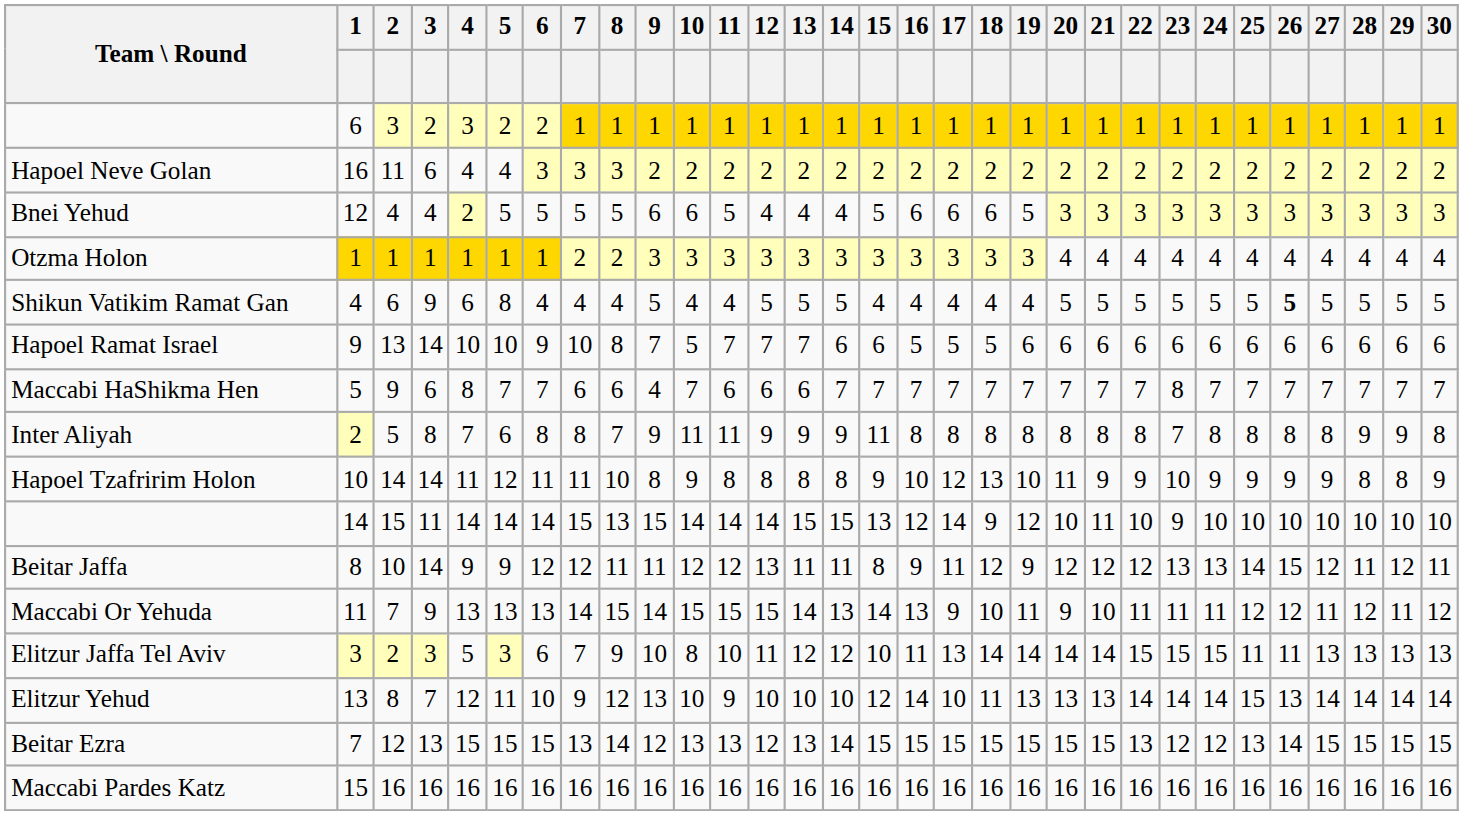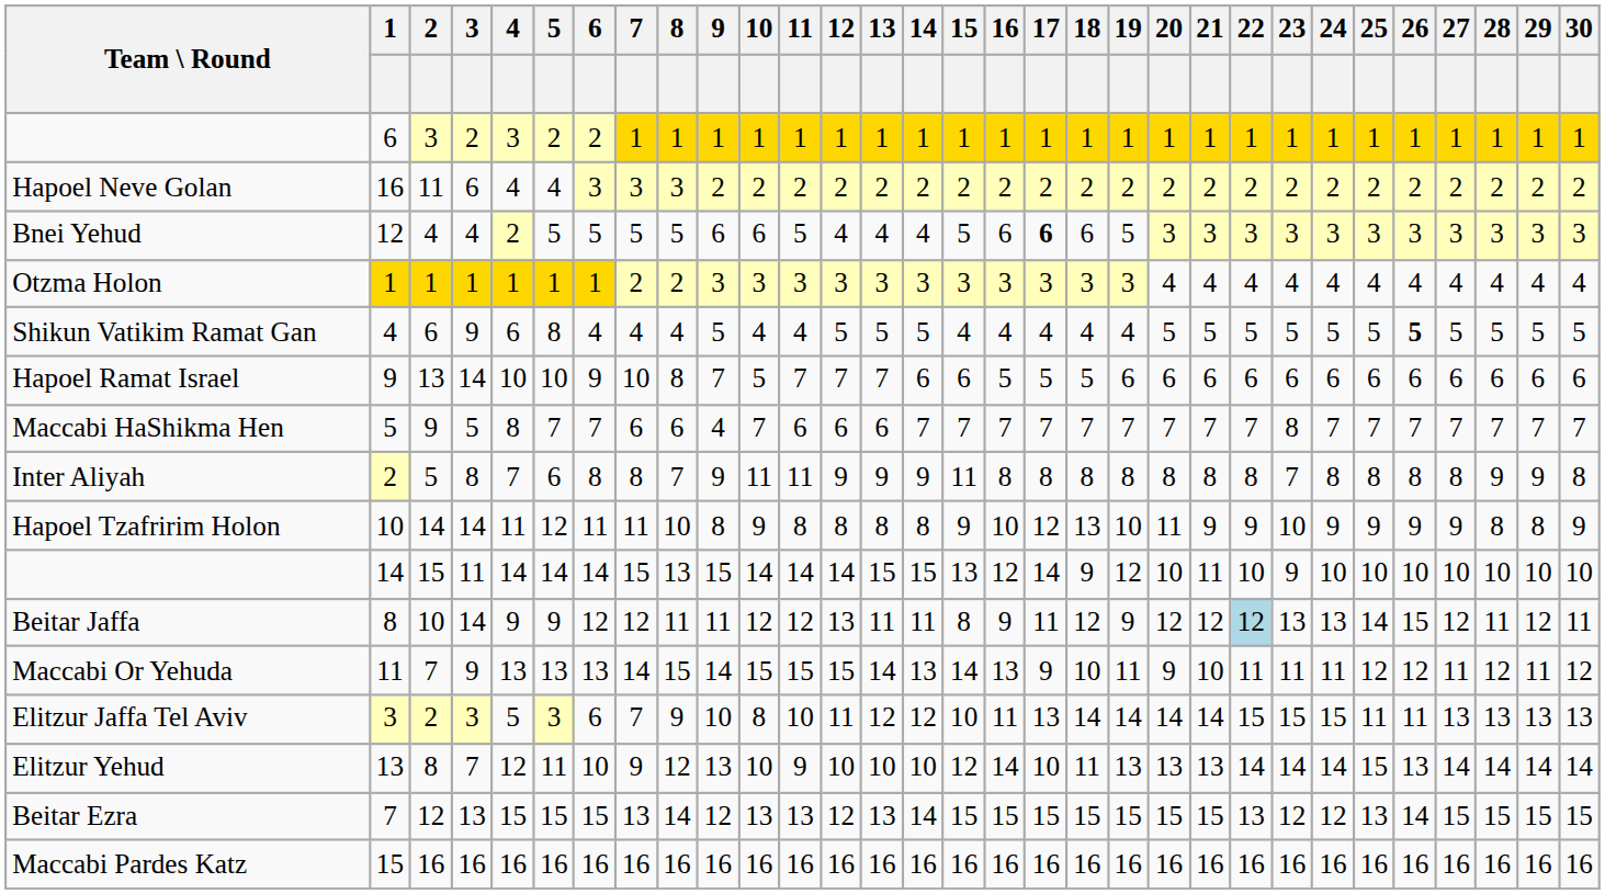 <table class="wikitable sortable" style="font-size: 74%; text-align:center;">
 <tr>
 <th rowspan="2" style="width:150px;">Team \ Round</th>
 <th align=center>1</th>
 <th align=center>2</th>
 <th align=center>3</th>
 <th align=center>4</th>
 <th align=center>5</th>
 <th align=center>6</th>
 <th align=center>7</th>
 <th align=center>8</th>
 <th align=center>9</th>
 <th align=center>10</th>
 <th align=center>11</th>
 <th align=center>12</th>
 <th align=center>13</th>
 <th align=center>14</th>
 <th align=center>15</th>
 <th align=center>16</th>
 <th align=center>17</th>
 <th align=center>18</th>
 <th align=center>19</th>
 <th align=center>20</th>
 <th align=center>21</th>
 <th align=center>22</th>
 <th align=center>23</th>
 <th align=center>24</th>
 <th align=center>25</th>
 <th align=center>26</th>
 <th align=center>27</th>
 <th align=center>28</th>
 <th align=center>29</th>
 <th align=center>30</th>
 </tr>
 <tr>
 <th style="text-align:center; height:20px;"></th>
 <th align=center></th>
 <th align=center></th>
 <th align=center></th>
 <th align=center></th>
 <th align=center></th>
 <th align=center></th>
 <th align=center></th>
 <th align=center></th>
 <th align=center></th>
 <th align=center></th>
 <th align=center></th>
 <th align=center></th>
 <th align=center></th>
 <th align=center></th>
 <th align=center></th>
 <th align=center></th>
 <th align=center></th>
 <th align=center></th>
 <th align=center></th>
 <th align=center></th>
 <th align=center></th>
 <th align=center></th>
 <th align=center></th>
 <th align=center></th>
 <th align=center></th>
 <th align=center></th>
 <th align=center></th>
 <th align=center></th>
 <th align=center></th>
 </tr>
 <tr>
 <td align=left></td>
 <td>6</td>
 <td style=background:#ffb>3</td>
 <td style=background:#ffb>2</td>
 <td style=background:#ffb>3</td>
 <td style=background:#ffb>2</td>
 <td style=background:#ffb>2</td>
 <td style=background:gold>1</td>
 <td style=background:gold>1</td>
 <td style=background:gold>1</td>
 <td style=background:gold>1</td>
 <td style=background:gold>1</td>
 <td style=background:gold>1</td>
 <td style=background:gold>1</td>
 <td style=background:gold>1</td>
 <td style=background:gold>1</td>
 <td style=background:gold>1</td>
 <td style=background:gold>1</td>
 <td style=background:gold>1</td>
 <td style=background:gold>1</td>
 <td style=background:gold>1</td>
 <td style=background:gold>1</td>
 <td style=background:gold>1</td>
 <td style=background:gold>1</td>
 <td style=background:gold>1</td>
 <td style=background:gold>1</td>
 <td style=background:gold>1</td>
 <td style=background:gold>1</td>
 <td style=background:gold>1</td>
 <td style=background:gold>1</td>
 <td style=background:gold>1</td>
 </tr>
 <tr>
 <td align=left>Hapoel Neve Golan</td>
 <td>16</td>
 <td>11</td>
 <td>6</td>
 <td>4</td>
 <td>4</td>
 <td style=background:#ffb>3</td>
 <td style=background:#ffb>3</td>
 <td style=background:#ffb>3</td>
 <td style=background:#ffb>2</td>
 <td style=background:#ffb>2</td>
 <td style=background:#ffb>2</td>
 <td style=background:#ffb>2</td>
 <td style=background:#ffb>2</td>
 <td style=background:#ffb>2</td>
 <td style=background:#ffb>2</td>
 <td style=background:#ffb>2</td>
 <td style=background:#ffb>2</td>
 <td style=background:#ffb>2</td>
 <td style=background:#ffb>2</td>
 <td style=background:#ffb>2</td>
 <td style=background:#ffb>2</td>
 <td style=background:#ffb>2</td>
 <td style=background:#ffb>2</td>
 <td style=background:#ffb>2</td>
 <td style=background:#ffb>2</td>
 <td style=background:#ffb>2</td>
 <td style=background:#ffb>2</td>
 <td style=background:#ffb>2</td>
 <td style=background:#ffb>2</td>
 <td style=background:#ffb>2</td>
 </tr>
 <tr>
 <td align=left>Bnei Yehud</td>
 <td>12</td>
 <td>4</td>
 <td>4</td>
 <td style=background:#ffb>2</td>
 <td>5</td>
 <td>5</td>
 <td>5</td>
 <td>5</td>
 <td>6</td>
 <td>6</td>
 <td>5</td>
 <td>4</td>
 <td>4</td>
 <td>4</td>
 <td>5</td>
 <td>6</td>
-<td>6</td>
+<td><strong>6</strong></td>
 <td>6</td>
 <td>5</td>
 <td style=background:#ffb>3</td>
 <td style=background:#ffb>3</td>
 <td style=background:#ffb>3</td>
 <td style=background:#ffb>3</td>
 <td style=background:#ffb>3</td>
 <td style=background:#ffb>3</td>
 <td style=background:#ffb>3</td>
 <td style=background:#ffb>3</td>
 <td style=background:#ffb>3</td>
 <td style=background:#ffb>3</td>
 <td style=background:#ffb>3</td>
 </tr>
 <tr>
 <td align=left>Otzma Holon</td>
 <td style=background:gold>1</td>
 <td style=background:gold>1</td>
 <td style=background:gold>1</td>
 <td style=background:gold>1</td>
 <td style=background:gold>1</td>
 <td style=background:gold>1</td>
 <td style=background:#ffb>2</td>
 <td style=background:#ffb>2</td>
 <td style=background:#ffb>3</td>
 <td style=background:#ffb>3</td>
 <td style=background:#ffb>3</td>
 <td style=background:#ffb>3</td>
 <td style=background:#ffb>3</td>
 <td style=background:#ffb>3</td>
 <td style=background:#ffb>3</td>
 <td style=background:#ffb>3</td>
 <td style=background:#ffb>3</td>
 <td style=background:#ffb>3</td>
 <td style=background:#ffb>3</td>
 <td>4</td>
 <td>4</td>
 <td>4</td>
 <td>4</td>
 <td>4</td>
 <td>4</td>
 <td>4</td>
 <td>4</td>
 <td>4</td>
 <td>4</td>
 <td>4</td>
 </tr>
 <tr>
 <td align=left>Shikun Vatikim Ramat Gan</td>
 <td>4</td>
 <td>6</td>
 <td>9</td>
 <td>6</td>
 <td>8</td>
 <td>4</td>
 <td>4</td>
 <td>4</td>
 <td>5</td>
 <td>4</td>
 <td>4</td>
 <td>5</td>
 <td>5</td>
 <td>5</td>
 <td>4</td>
 <td>4</td>
 <td>4</td>
 <td>4</td>
 <td>4</td>
 <td>5</td>
 <td>5</td>
 <td>5</td>
 <td>5</td>
 <td>5</td>
 <td>5</td>
 <td><strong>5</strong></td>
 <td>5</td>
 <td>5</td>
 <td>5</td>
 <td>5</td>
 </tr>
 <tr>
 <td align=left>Hapoel Ramat Israel</td>
 <td>9</td>
 <td>13</td>
 <td>14</td>
 <td>10</td>
 <td>10</td>
 <td>9</td>
 <td>10</td>
 <td>8</td>
 <td>7</td>
 <td>5</td>
 <td>7</td>
 <td>7</td>
 <td>7</td>
 <td>6</td>
 <td>6</td>
 <td>5</td>
 <td>5</td>
 <td>5</td>
 <td>6</td>
 <td>6</td>
 <td>6</td>
 <td>6</td>
 <td>6</td>
 <td>6</td>
 <td>6</td>
 <td>6</td>
 <td>6</td>
 <td>6</td>
 <td>6</td>
 <td>6</td>
 </tr>
 <tr>
 <td align=left>Maccabi HaShikma Hen</td>
 <td>5</td>
 <td>9</td>
-<td>6</td>
+<td>5</td>
 <td>8</td>
 <td>7</td>
 <td>7</td>
 <td>6</td>
 <td>6</td>
 <td>4</td>
 <td>7</td>
 <td>6</td>
 <td>6</td>
 <td>6</td>
 <td>7</td>
 <td>7</td>
 <td>7</td>
 <td>7</td>
 <td>7</td>
 <td>7</td>
 <td>7</td>
 <td>7</td>
 <td>7</td>
 <td>8</td>
 <td>7</td>
 <td>7</td>
 <td>7</td>
 <td>7</td>
 <td>7</td>
 <td>7</td>
 <td>7</td>
 </tr>
 <tr>
 <td align=left>Inter Aliyah</td>
 <td style=background:#ffb>2</td>
 <td>5</td>
 <td>8</td>
 <td>7</td>
 <td>6</td>
 <td>8</td>
 <td>8</td>
 <td>7</td>
 <td>9</td>
 <td>11</td>
 <td>11</td>
 <td>9</td>
 <td>9</td>
 <td>9</td>
 <td>11</td>
 <td>8</td>
 <td>8</td>
 <td>8</td>
 <td>8</td>
 <td>8</td>
 <td>8</td>
 <td>8</td>
 <td>7</td>
 <td>8</td>
 <td>8</td>
 <td>8</td>
 <td>8</td>
 <td>9</td>
 <td>9</td>
 <td>8</td>
 </tr>
 <tr>
 <td align=left>Hapoel Tzafririm Holon</td>
 <td>10</td>
 <td>14</td>
 <td>14</td>
 <td>11</td>
 <td>12</td>
 <td>11</td>
 <td>11</td>
 <td>10</td>
 <td>8</td>
 <td>9</td>
 <td>8</td>
 <td>8</td>
 <td>8</td>
 <td>8</td>
 <td>9</td>
 <td>10</td>
 <td>12</td>
 <td>13</td>
 <td>10</td>
 <td>11</td>
 <td>9</td>
 <td>9</td>
 <td>10</td>
 <td>9</td>
 <td>9</td>
 <td>9</td>
 <td>9</td>
 <td>8</td>
 <td>8</td>
 <td>9</td>
 </tr>
 <tr>
 <td align=left></td>
 <td>14</td>
 <td>15</td>
 <td>11</td>
 <td>14</td>
 <td>14</td>
 <td>14</td>
 <td>15</td>
 <td>13</td>
 <td>15</td>
 <td>14</td>
 <td>14</td>
 <td>14</td>
 <td>15</td>
 <td>15</td>
 <td>13</td>
 <td>12</td>
 <td>14</td>
 <td>9</td>
 <td>12</td>
 <td>10</td>
 <td>11</td>
 <td>10</td>
 <td>9</td>
 <td>10</td>
 <td>10</td>
 <td>10</td>
 <td>10</td>
 <td>10</td>
 <td>10</td>
 <td>10</td>
 </tr>
 <tr>
 <td align=left>Beitar Jaffa</td>
 <td>8</td>
 <td>10</td>
 <td>14</td>
 <td>9</td>
 <td>9</td>
 <td>12</td>
 <td>12</td>
 <td>11</td>
 <td>11</td>
 <td>12</td>
 <td>12</td>
 <td>13</td>
 <td>11</td>
 <td>11</td>
 <td>8</td>
 <td>9</td>
 <td>11</td>
 <td>12</td>
 <td>9</td>
 <td>12</td>
 <td>12</td>
-<td>12</td>
+<td style="background: lightblue;">12</td>
 <td>13</td>
 <td>13</td>
 <td>14</td>
 <td>15</td>
 <td>12</td>
 <td>11</td>
 <td>12</td>
 <td>11</td>
 </tr>
 <tr>
 <td align=left>Maccabi Or Yehuda</td>
 <td>11</td>
 <td>7</td>
 <td>9</td>
 <td>13</td>
 <td>13</td>
 <td>13</td>
 <td>14</td>
 <td>15</td>
 <td>14</td>
 <td>15</td>
 <td>15</td>
 <td>15</td>
 <td>14</td>
 <td>13</td>
 <td>14</td>
 <td>13</td>
 <td>9</td>
 <td>10</td>
 <td>11</td>
 <td>9</td>
 <td>10</td>
 <td>11</td>
 <td>11</td>
 <td>11</td>
 <td>12</td>
 <td>12</td>
 <td>11</td>
 <td>12</td>
 <td>11</td>
 <td>12</td>
 </tr>
 <tr>
 <td align=left>Elitzur Jaffa Tel Aviv</td>
 <td style=background:#ffb>3</td>
 <td style=background:#ffb>2</td>
 <td style=background:#ffb>3</td>
 <td>5</td>
 <td style=background:#ffb>3</td>
 <td>6</td>
 <td>7</td>
 <td>9</td>
 <td>10</td>
 <td>8</td>
 <td>10</td>
 <td>11</td>
 <td>12</td>
 <td>12</td>
 <td>10</td>
 <td>11</td>
 <td>13</td>
 <td>14</td>
 <td>14</td>
 <td>14</td>
 <td>14</td>
 <td>15</td>
 <td>15</td>
 <td>15</td>
 <td>11</td>
 <td>11</td>
 <td>13</td>
 <td>13</td>
 <td>13</td>
 <td>13</td>
 </tr>
 <tr>
 <td align=left>Elitzur Yehud</td>
 <td>13</td>
 <td>8</td>
 <td>7</td>
 <td>12</td>
 <td>11</td>
 <td>10</td>
 <td>9</td>
 <td>12</td>
 <td>13</td>
 <td>10</td>
 <td>9</td>
 <td>10</td>
 <td>10</td>
 <td>10</td>
 <td>12</td>
 <td>14</td>
 <td>10</td>
 <td>11</td>
 <td>13</td>
 <td>13</td>
 <td>13</td>
 <td>14</td>
 <td>14</td>
 <td>14</td>
 <td>15</td>
 <td>13</td>
 <td>14</td>
 <td>14</td>
 <td>14</td>
 <td>14</td>
 </tr>
 <tr>
 <td align=left>Beitar Ezra</td>
 <td>7</td>
 <td>12</td>
 <td>13</td>
 <td>15</td>
 <td>15</td>
 <td>15</td>
 <td>13</td>
 <td>14</td>
 <td>12</td>
 <td>13</td>
 <td>13</td>
 <td>12</td>
 <td>13</td>
 <td>14</td>
 <td>15</td>
 <td>15</td>
 <td>15</td>
 <td>15</td>
 <td>15</td>
 <td>15</td>
 <td>15</td>
 <td>13</td>
 <td>12</td>
 <td>12</td>
 <td>13</td>
 <td>14</td>
 <td>15</td>
 <td>15</td>
 <td>15</td>
 <td>15</td>
 </tr>
 <tr>
 <td align=left>Maccabi Pardes Katz</td>
 <td>15</td>
 <td>16</td>
 <td>16</td>
 <td>16</td>
 <td>16</td>
 <td>16</td>
 <td>16</td>
 <td>16</td>
 <td>16</td>
 <td>16</td>
 <td>16</td>
 <td>16</td>
 <td>16</td>
 <td>16</td>
 <td>16</td>
 <td>16</td>
 <td>16</td>
 <td>16</td>
 <td>16</td>
 <td>16</td>
 <td>16</td>
 <td>16</td>
 <td>16</td>
 <td>16</td>
 <td>16</td>
 <td>16</td>
 <td>16</td>
 <td>16</td>
 <td>16</td>
 <td>16</td>
 </tr>
 </table>
